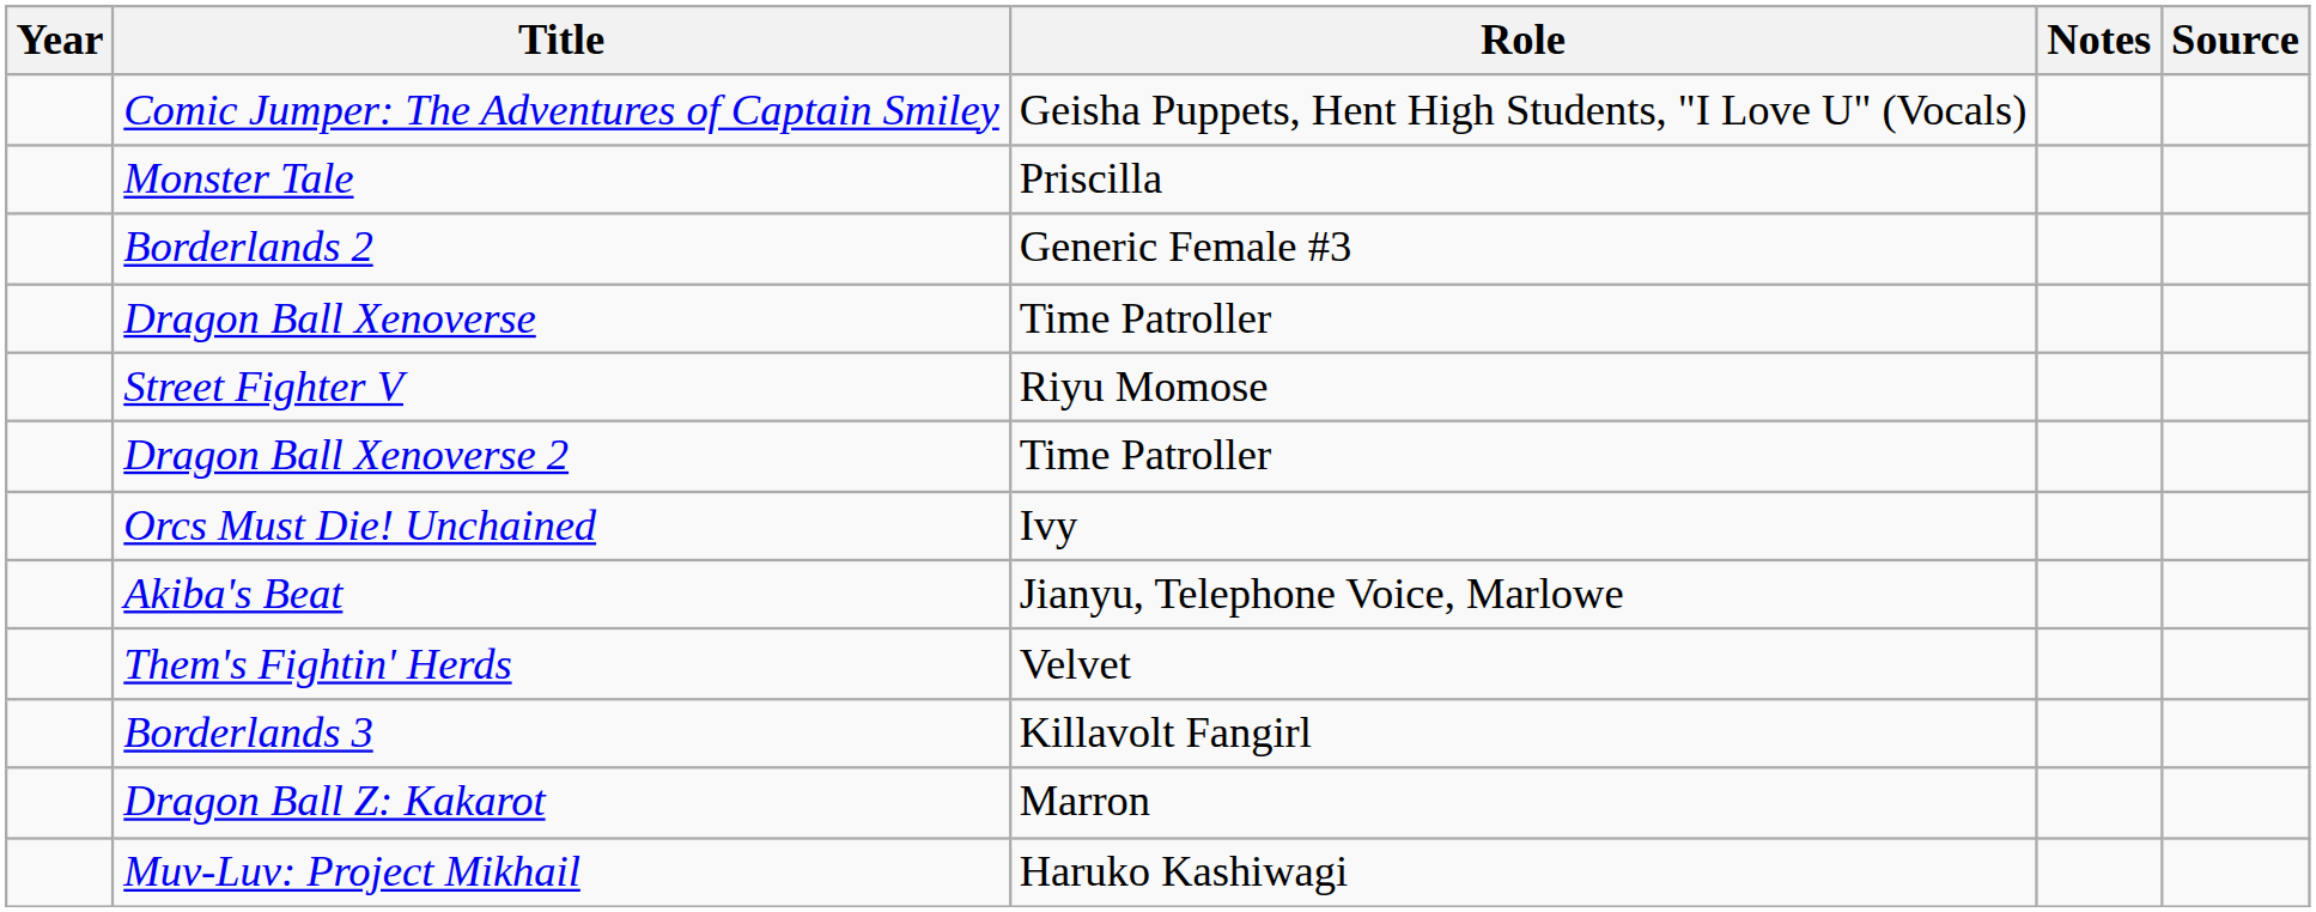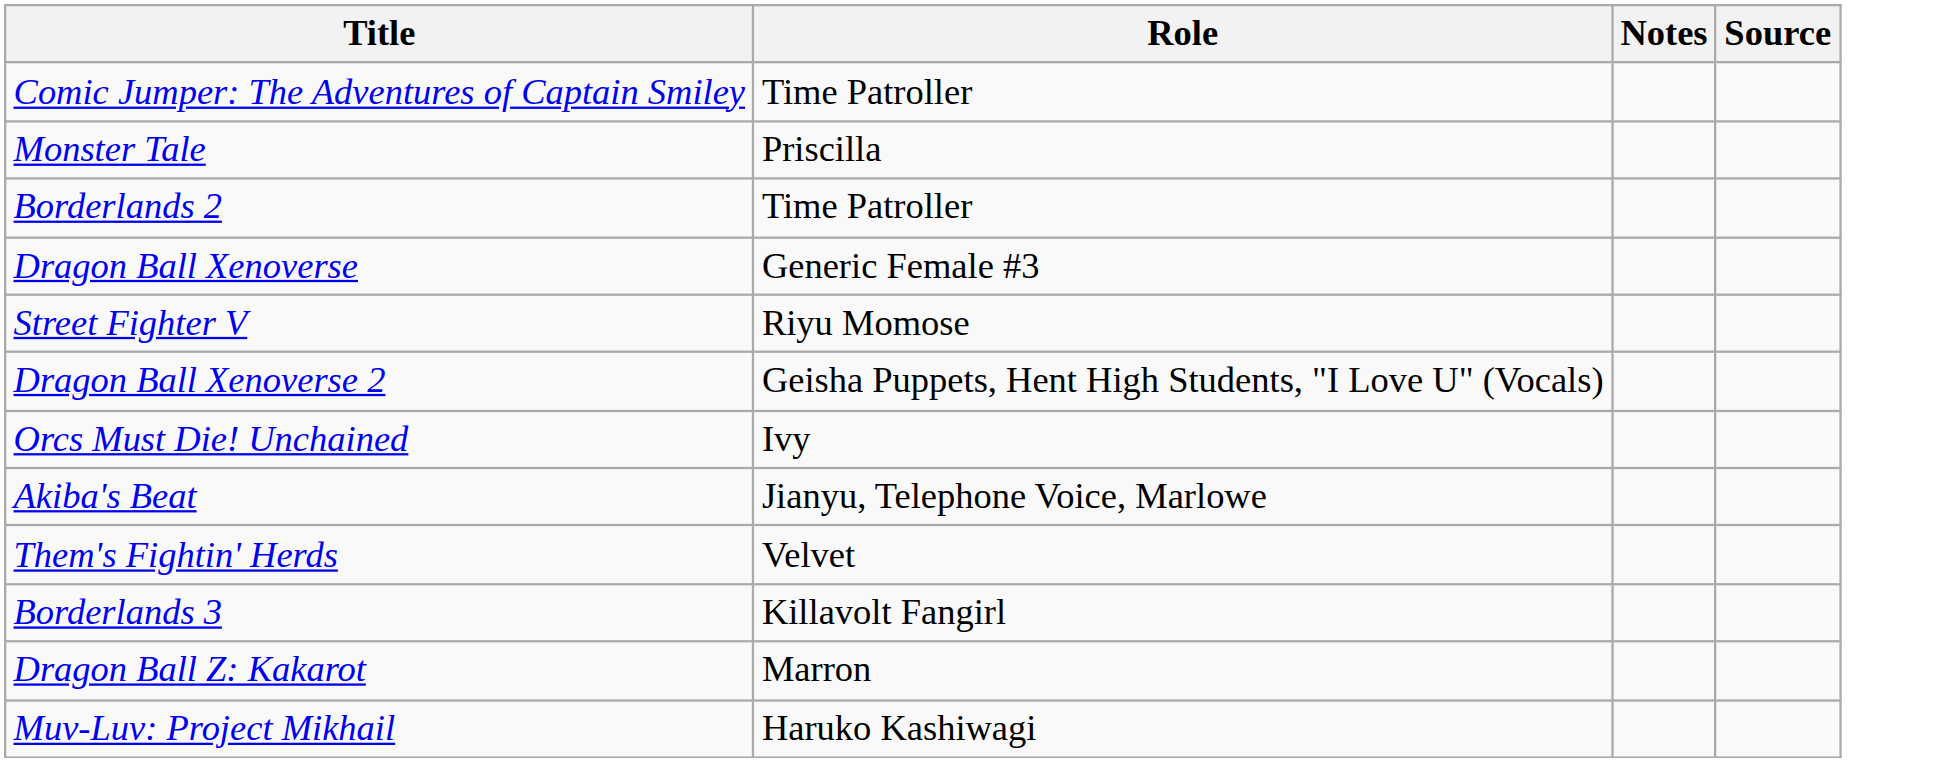 <table class="wikitable sortable">
 <tr>
-<th>Year</th>
 <th>Title</th>
 <th>Role</th>
 <th class="unsortable">Notes</th>
 <th class="unsortable">Source</th>
 </tr>
 <tr>
-<td></td>
 <td><em><a href='#'>Comic Jumper: The Adventures of Captain Smiley</a></em></td>
-<td>Geisha Puppets, Hent High Students, "I Love U" (Vocals)</td>
+<td>Time Patroller</td>
 <td> </td>
 <td></td>
 </tr>
 <tr>
-<td></td>
 <td><em><a href='#'>Monster Tale</a></em></td>
 <td>Priscilla</td>
 <td> </td>
 <td></td>
 </tr>
 <tr>
-<td></td>
 <td><em><a href='#'>Borderlands 2</a></em></td>
-<td>Generic Female #3</td>
+<td>Time Patroller</td>
 <td> </td>
 <td></td>
 </tr>
 <tr>
-<td></td>
 <td><em><a href='#'>Dragon Ball Xenoverse</a></em></td>
-<td>Time Patroller</td>
+<td>Generic Female #3</td>
 <td></td>
 <td></td>
 </tr>
 <tr>
-<td></td>
 <td><em><a href='#'>Street Fighter V</a></em></td>
 <td>Riyu Momose</td>
 <td></td>
 <td></td>
 </tr>
 <tr>
-<td></td>
 <td><em><a href='#'>Dragon Ball Xenoverse 2</a></em></td>
-<td>Time Patroller</td>
+<td>Geisha Puppets, Hent High Students, "I Love U" (Vocals)</td>
 <td></td>
 <td></td>
 </tr>
 <tr>
-<td></td>
 <td><em><a href='#'>Orcs Must Die! Unchained</a></em></td>
 <td>Ivy</td>
 <td></td>
 <td></td>
 </tr>
 <tr>
-<td></td>
 <td><em><a href='#'>Akiba's Beat</a></em></td>
 <td>Jianyu, Telephone Voice, Marlowe</td>
 <td> </td>
 <td></td>
 </tr>
 <tr>
-<td></td>
 <td><em><a href='#'>Them's Fightin' Herds</a></em></td>
 <td>Velvet</td>
 <td> </td>
 <td></td>
 </tr>
 <tr>
-<td></td>
 <td><em><a href='#'>Borderlands 3</a></em></td>
 <td>Killavolt Fangirl</td>
 <td> </td>
 <td></td>
 </tr>
 <tr>
-<td></td>
 <td><em><a href='#'>Dragon Ball Z: Kakarot</a></em></td>
 <td>Marron</td>
 <td> </td>
 <td></td>
 </tr>
 <tr>
-<td></td>
 <td><em><a href='#'>Muv-Luv: Project Mikhail</a></em></td>
 <td>Haruko Kashiwagi</td>
 <td> </td>
 <td></td>
 </tr>
 </table>
